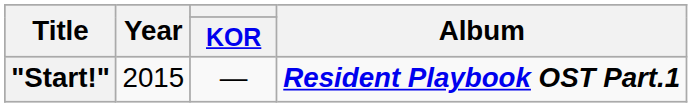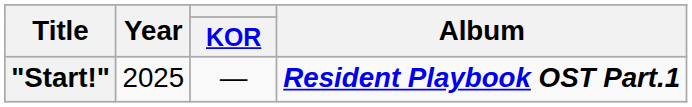 <table class="wikitable plainrowheaders" style="text-align:center">
 <tr>
 <th scope="col" rowspan="2">Title</th>
 <th scope="col" rowspan="2">Year</th>
 <th scope="col" colspan="1"></th>
 <th scope="col" rowspan="2">Album</th>
 </tr>
 <tr>
 <th scope="col" style="font-size:90%; width:3em"><a href='#'>KOR</a></th>
 </tr>
 <tr>
 <th scope="row">"Start!"<br></th>
-<td>2015</td>
+<td>2025</td>
 <td>—</td>
 <td><strong><em><a href='#'>Resident Playbook</a> OST Part.1</em></strong></td>
 </tr>
 </table>
